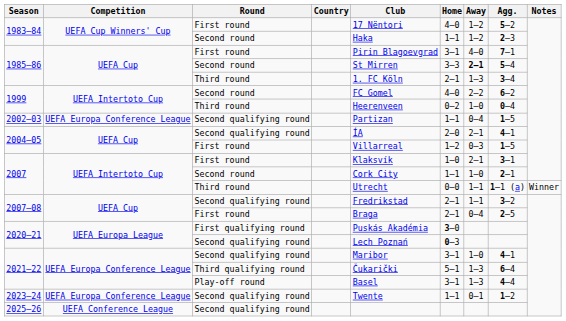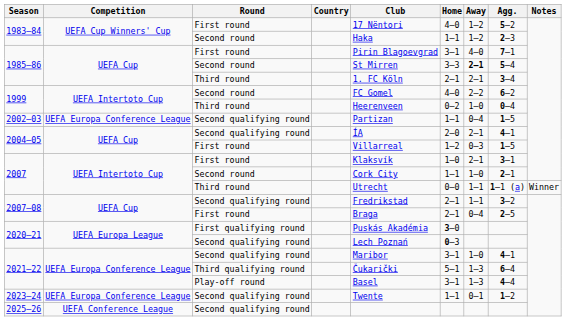 <table class="wikitable">
 <tr>
 <th>Season</th>
 <th>Competition</th>
 <th>Round</th>
 <th>Country</th>
 <th>Club</th>
 <th>Home</th>
 <th>Away</th>
 <th>Agg.</th>
 <th>Notes</th>
 </tr>
 <tr>
 <td rowspan="2"><a href='#'>1983–84</a></td>
 <td rowspan="2" style="text-align:center;"><a href='#'>UEFA Cup Winners' Cup</a></td>
 <td>First round</td>
 <td style="text-align:center;"></td>
 <td><a href='#'>17 Nëntori</a></td>
 <td style="text-align:center;">4–0</td>
 <td style="text-align:center;">1–2</td>
 <td style="text-align:center;"><strong>5</strong>–2</td>
 </tr>
 <tr>
 <td>Second round</td>
 <td style="text-align:center;"></td>
 <td><a href='#'>Haka</a></td>
 <td style="text-align:center;">1–1</td>
 <td style="text-align:center;">1–2</td>
 <td style="text-align:center;"><strong>2</strong>–3</td>
 </tr>
 <tr>
 <td rowspan="3"><a href='#'>1985–86</a></td>
 <td rowspan="3" style="text-align:center;"><a href='#'>UEFA Cup</a></td>
 <td>First round</td>
 <td style="text-align:center;"></td>
 <td><a href='#'>Pirin Blagoevgrad</a></td>
 <td style="text-align:center;">3–1</td>
 <td style="text-align:center;">4–0</td>
 <td style="text-align:center;"><strong>7</strong>–1</td>
 </tr>
 <tr>
 <td>Second round</td>
 <td style="text-align:center;"></td>
 <td><a href='#'>St Mirren</a></td>
 <td style="text-align:center;">3–3</td>
 <td style="text-align:center;"><strong>2–1</strong></td>
 <td style="text-align:center;"><strong>5</strong>–4</td>
 </tr>
 <tr>
 <td>Third round</td>
 <td style="text-align:center;"></td>
 <td><a href='#'>1. FC Köln</a></td>
 <td style="text-align:center;">2–1</td>
-<td style="text-align:center;">1–3</td>
+<td style="text-align:center;">2–1</td>
 <td style="text-align:center;"><strong>3</strong>–4</td>
 </tr>
 <tr>
 <td rowspan="2"><a href='#'>1999</a></td>
 <td rowspan="2" style="text-align:center;"><a href='#'>UEFA Intertoto Cup</a></td>
 <td>Second round</td>
 <td style="text-align:center;"></td>
 <td><a href='#'>FC Gomel</a></td>
 <td style="text-align:center;">4–0</td>
 <td style="text-align:center;">2–2</td>
 <td style="text-align:center;"><strong>6</strong>–2</td>
 </tr>
 <tr>
 <td>Third round</td>
 <td style="text-align:center;"></td>
 <td><a href='#'>Heerenveen</a></td>
 <td style="text-align:center;">0–2</td>
 <td style="text-align:center;">1–0</td>
 <td style="text-align:center;"><strong>0</strong>–4</td>
 </tr>
 <tr>
 <td><a href='#'>2002–03</a></td>
 <td rowspan="1" style="text-align:center;"><a href='#'>UEFA Europa Conference League</a></td>
 <td>Second qualifying round</td>
 <td style="text-align:center;"></td>
 <td><a href='#'>Partizan</a></td>
 <td style="text-align:center;">1–1</td>
 <td style="text-align:center;">0–4</td>
 <td style="text-align:center;"><strong>1</strong>–5</td>
 </tr>
 <tr>
 <td rowspan="2"><a href='#'>2004–05</a></td>
 <td rowspan="2" style="text-align:center;"><a href='#'>UEFA Cup</a></td>
 <td>Second qualifying round</td>
 <td style="text-align:center;"></td>
 <td><a href='#'>ÍA</a></td>
 <td style="text-align:center;">2–0</td>
 <td style="text-align:center;">2–1</td>
 <td style="text-align:center;"><strong>4</strong>–1</td>
 </tr>
 <tr>
 <td>First round</td>
 <td style="text-align:center;"></td>
 <td><a href='#'>Villarreal</a></td>
 <td style="text-align:center;">1–2</td>
 <td style="text-align:center;">0–3</td>
 <td style="text-align:center;"><strong>1</strong>–5</td>
 </tr>
 <tr>
 <td rowspan="3"><a href='#'>2007</a></td>
 <td rowspan="3" style="text-align:center;"><a href='#'>UEFA Intertoto Cup</a></td>
 <td>First round</td>
 <td style="text-align:center;"></td>
 <td><a href='#'>Klaksvík</a></td>
 <td style="text-align:center;">1–0</td>
 <td style="text-align:center;">2–1</td>
 <td style="text-align:center;"><strong>3</strong>–1</td>
 </tr>
 <tr>
 <td>Second round</td>
 <td style="text-align:center;"></td>
 <td><a href='#'>Cork City</a></td>
 <td style="text-align:center;">1–1</td>
 <td style="text-align:center;">1–0</td>
 <td style="text-align:center;"><strong>2</strong>–1</td>
 </tr>
 <tr>
 <td>Third round</td>
 <td style="text-align:center;"></td>
 <td><a href='#'>Utrecht</a></td>
 <td style="text-align:center;">0–0</td>
 <td style="text-align:center;">1–1</td>
 <td style="text-align:center;"><strong>1</strong>–1 (<a href='#'>a</a>)</td>
 <td>Winner</td>
 </tr>
 <tr>
 <td rowspan="2"><a href='#'>2007–08</a></td>
 <td rowspan="2" style="text-align:center;"><a href='#'>UEFA Cup</a></td>
 <td>Second qualifying round</td>
 <td style="text-align:center;"></td>
 <td><a href='#'>Fredrikstad</a></td>
 <td style="text-align:center;">2–1</td>
 <td style="text-align:center;">1–1</td>
 <td style="text-align:center;"><strong>3</strong>–2</td>
 </tr>
 <tr>
 <td>First round</td>
 <td style="text-align:center;"></td>
 <td><a href='#'>Braga</a></td>
 <td style="text-align:center;">2–1</td>
 <td style="text-align:center;">0–4</td>
 <td style="text-align:center;"><strong>2</strong>–5</td>
 </tr>
 <tr>
 <td rowspan="2"><a href='#'>2020–21</a></td>
 <td rowspan="2" style="text-align:center;"><a href='#'>UEFA Europa League</a></td>
 <td>First qualifying round</td>
 <td style="text-align:center;"></td>
 <td><a href='#'>Puskás Akadémia</a></td>
 <td style="text-align:center;"><strong>3</strong>–0</td>
 <td></td>
 <td></td>
 </tr>
 <tr>
 <td>Second qualifying round</td>
 <td style="text-align:center;"></td>
 <td><a href='#'>Lech Poznań</a></td>
 <td style="text-align:center;"><strong>0</strong>–3</td>
 <td></td>
 <td></td>
 </tr>
 <tr>
 <td rowspan="3"><a href='#'>2021–22</a></td>
 <td rowspan="3" style="text-align:center;"><a href='#'>UEFA Europa Conference League</a></td>
 <td>Second qualifying round</td>
 <td style="text-align:center;"></td>
 <td><a href='#'>Maribor</a></td>
 <td style="text-align:center;">3–1</td>
 <td style="text-align:center;">1–0</td>
 <td style="text-align:center;"><strong>4</strong>–1</td>
 </tr>
 <tr>
 <td>Third qualifying round</td>
 <td style="text-align:center;"></td>
 <td><a href='#'>Čukarički</a></td>
 <td style="text-align:center;">5–1</td>
 <td style="text-align:center;">1–3</td>
 <td style="text-align:center;"><strong>6</strong>–4</td>
 </tr>
 <tr>
 <td>Play-off round</td>
 <td style="text-align:center;"></td>
 <td><a href='#'>Basel</a></td>
 <td style="text-align:center;">3–1 </td>
 <td style="text-align:center;">1–3</td>
 <td style="text-align:center;"><strong>4</strong>–4 </td>
 </tr>
 <tr>
 <td rowspan="1"><a href='#'>2023–24</a></td>
 <td rowspan="1" style="text-align:center;"><a href='#'>UEFA Europa Conference League</a></td>
 <td>Second qualifying round</td>
 <td style="text-align:center;"></td>
 <td><a href='#'>Twente</a></td>
 <td style="text-align:center;">1–1 </td>
 <td style="text-align:center;">0–1</td>
 <td style="text-align:center;"><strong>1</strong>–2</td>
 </tr>
 <tr>
 <td><a href='#'>2025–26</a></td>
 <td style="text-align:center;"><a href='#'>UEFA Conference League</a></td>
 <td>Second qualifying round</td>
 <td style="text-align:center;"></td>
 <td></td>
 <td style="text-align:center;"></td>
 <td style="text-align:center;"></td>
 <td style="text-align:center;"></td>
 </tr>
 </table>
